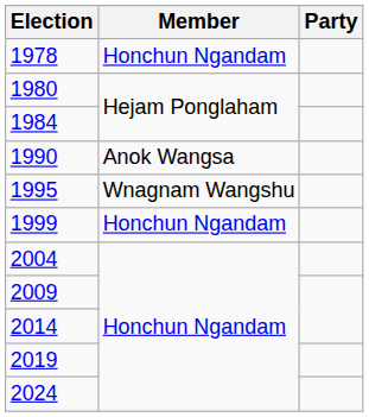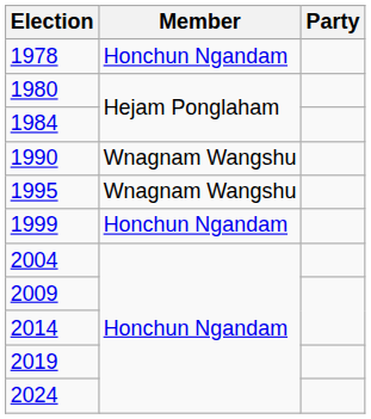 <table class="wikitable sortable">
 <tr>
 <th>Election</th>
 <th>Member</th>
 <th colspan=2>Party</th>
 </tr>
 <tr>
 <td><a href='#'>1978</a></td>
 <td><a href='#'>Honchun Ngandam</a></td>
 <td></td>
 </tr>
 <tr>
 <td><a href='#'>1980</a></td>
 <td rowspan=2>Hejam Ponglaham</td>
 <td></td>
 </tr>
 <tr>
 <td><a href='#'>1984</a></td>
 <td></td>
 </tr>
 <tr>
 <td><a href='#'>1990</a></td>
-<td>Anok Wangsa</td>
+<td>Wnagnam Wangshu</td>
 </tr>
 <tr>
 <td><a href='#'>1995</a></td>
 <td>Wnagnam Wangshu</td>
 <td></td>
 </tr>
 <tr>
 <td><a href='#'>1999</a></td>
 <td><a href='#'>Honchun Ngandam</a></td>
 <td></td>
 </tr>
 <tr>
 <td><a href='#'>2004</a></td>
 <td rowspan=5><a href='#'>Honchun Ngandam</a></td>
 <td></td>
 </tr>
 <tr>
 <td><a href='#'>2009</a></td>
 </tr>
 <tr>
 <td><a href='#'>2014</a></td>
 </tr>
 <tr>
 <td><a href='#'>2019</a></td>
 <td></td>
 </tr>
 <tr>
 <td><a href='#'>2024</a></td>
 </tr>
 </table>
